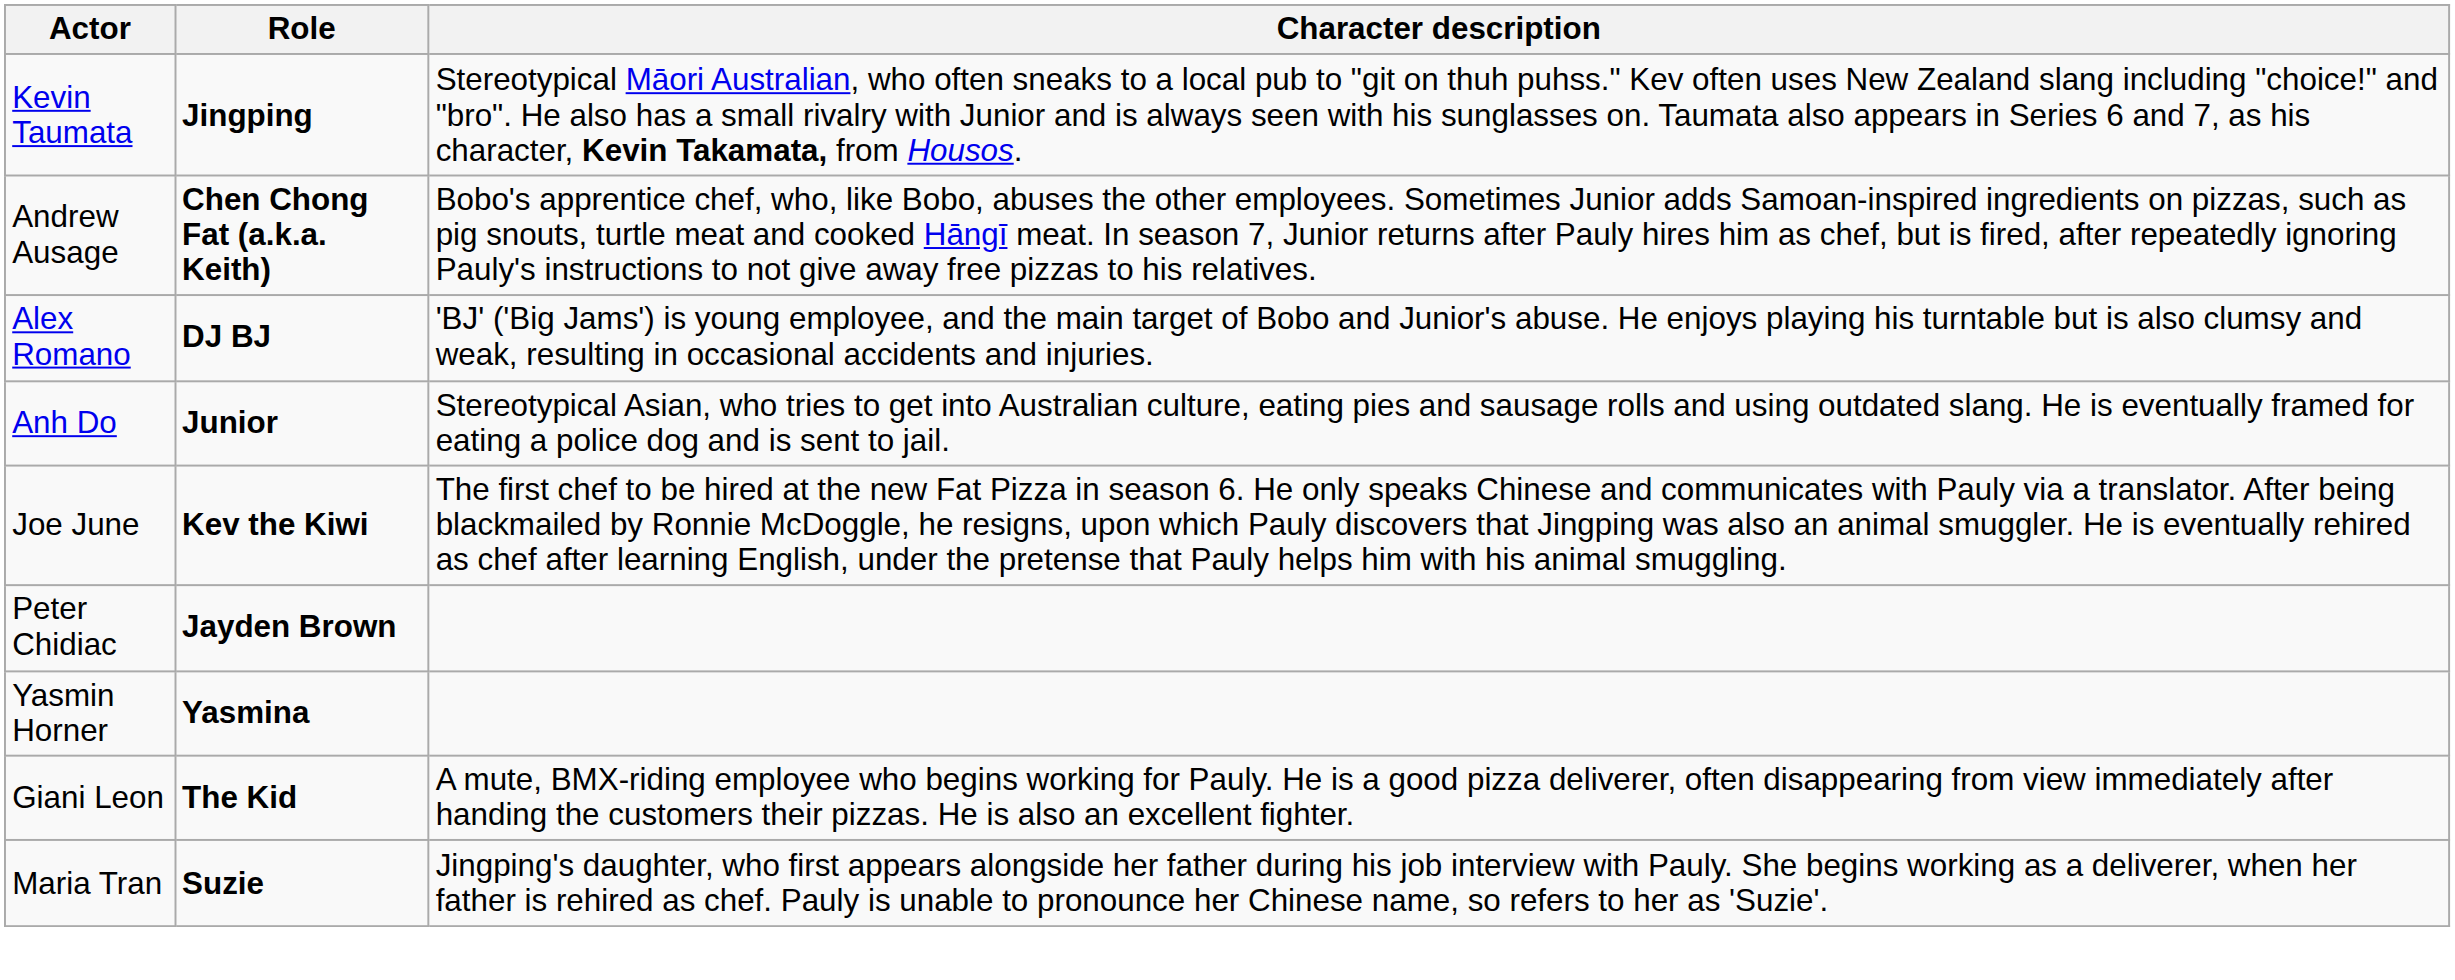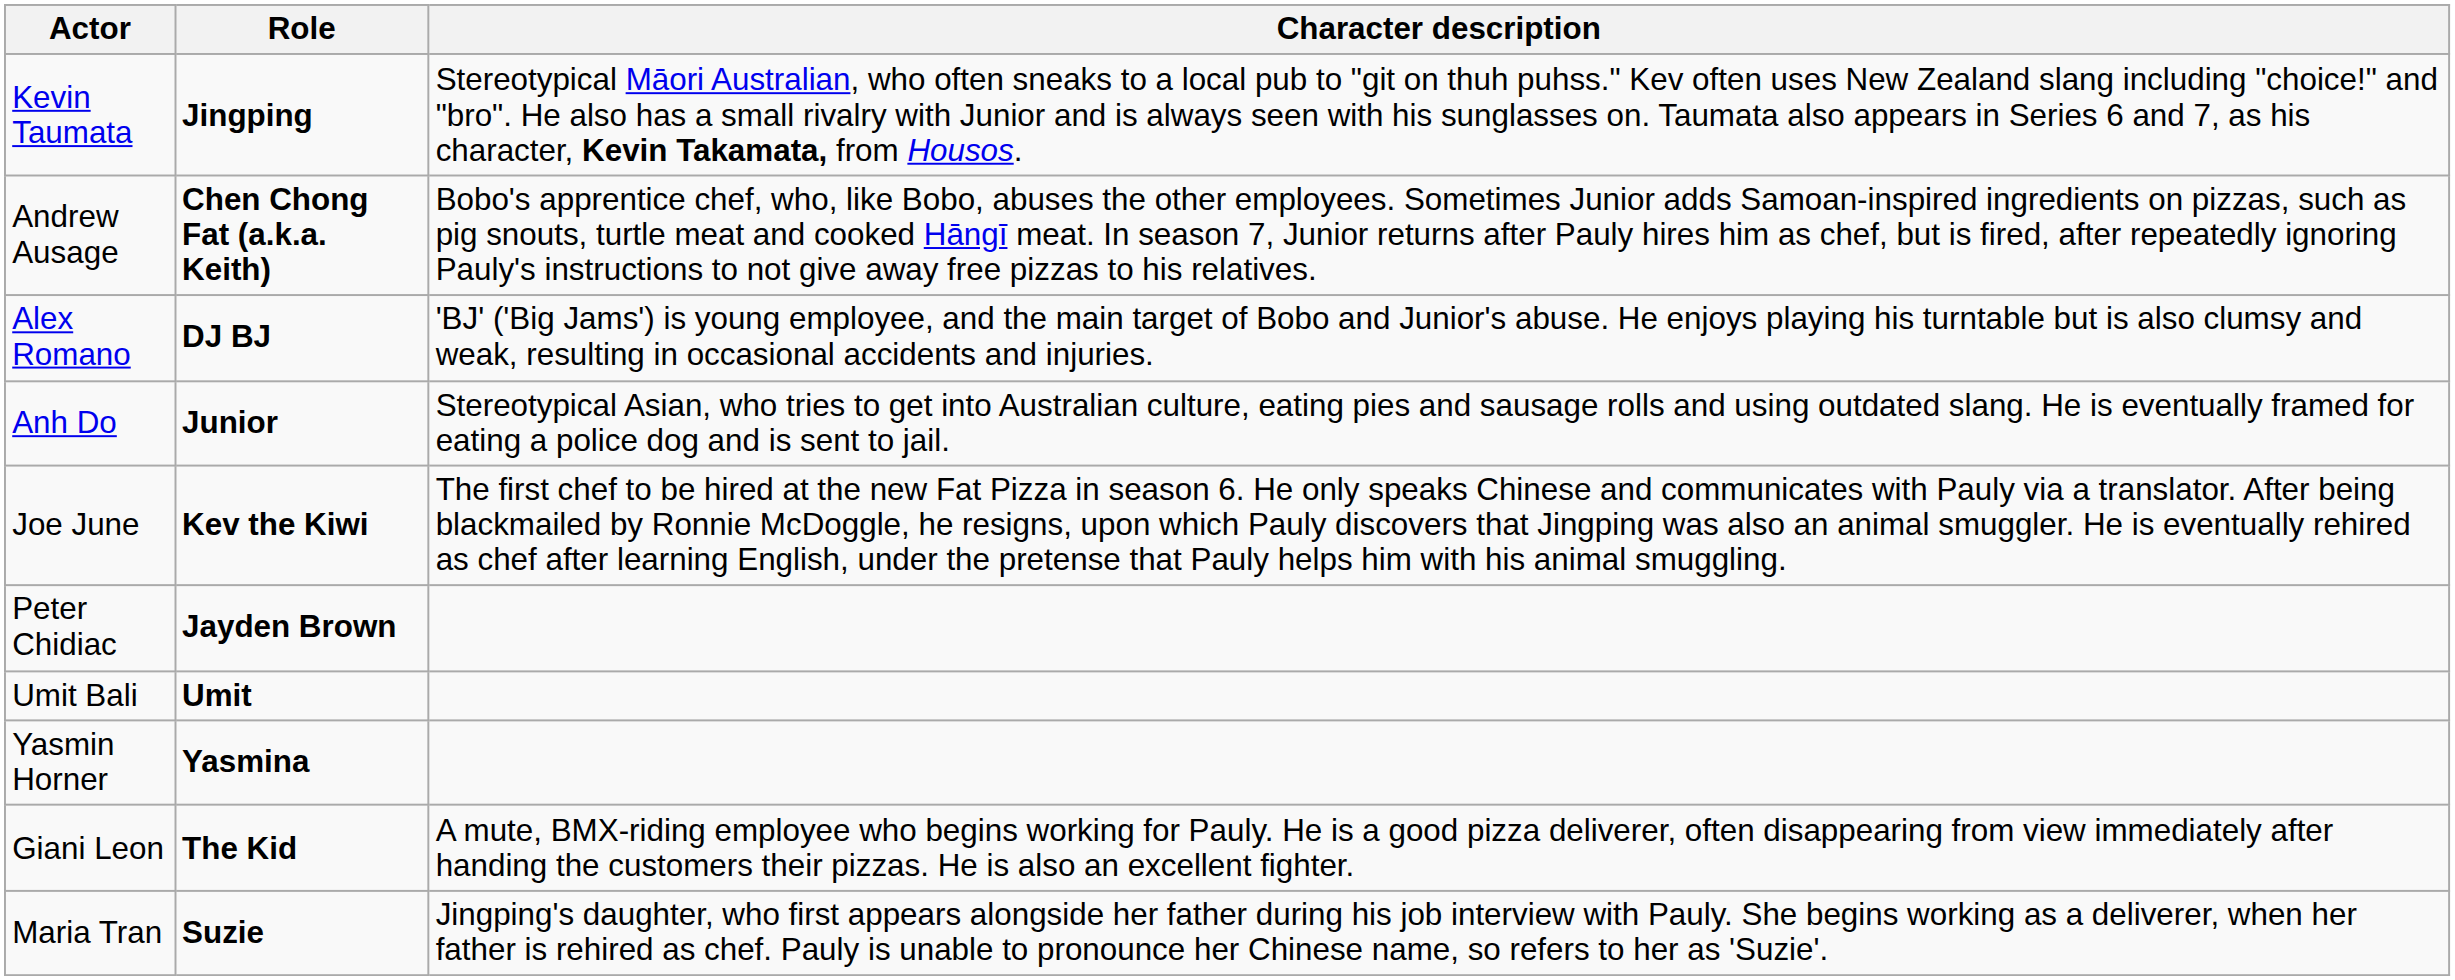 <table class="wikitable">
 <tr>
 <th>Actor</th>
 <th>Role</th>
 <th>Character description</th>
 </tr>
 <tr>
 <td><a href='#'>Kevin Taumata</a></td>
 <td><strong>Jingping</strong></td>
 <td>Stereotypical <a href='#'>Māori Australian</a>, who often sneaks to a local pub to "git on thuh puhss." Kev often uses New Zealand slang including "choice!" and "bro". He also has a small rivalry with Junior and is always seen with his sunglasses on. Taumata also appears in Series 6 and 7, as his character, <strong>Kevin Takamata,</strong> from <em><a href='#'>Housos</a></em>.</td>
 </tr>
 <tr>
 <td>Andrew Ausage</td>
 <td><strong>Chen Chong Fat (a.k.a. Keith)</strong></td>
 <td>Bobo's apprentice chef, who, like Bobo, abuses the other employees. Sometimes Junior adds Samoan-inspired ingredients on pizzas, such as pig snouts, turtle meat and cooked <a href='#'>Hāngī</a> meat. In season 7, Junior returns after Pauly hires him as chef, but is fired, after repeatedly ignoring Pauly's instructions to not give away free pizzas to his relatives.</td>
 </tr>
 <tr>
 <td><a href='#'>Alex Romano</a></td>
 <td><strong>DJ BJ</strong></td>
 <td>'BJ' ('Big Jams') is young employee, and the main target of Bobo and Junior's abuse. He enjoys playing his turntable but is also clumsy and weak, resulting in occasional accidents and injuries.</td>
 </tr>
 <tr>
 <td><a href='#'>Anh Do</a></td>
 <td><strong>Junior</strong></td>
 <td>Stereotypical Asian, who tries to get into Australian culture, eating pies and sausage rolls and using outdated slang. He is eventually framed for eating a police dog and is sent to jail.</td>
 </tr>
 <tr>
 <td>Joe June</td>
 <td><strong>Kev the Kiwi</strong></td>
 <td>The first chef to be hired at the new Fat Pizza in season 6. He only speaks Chinese and communicates with Pauly via a translator. After being blackmailed by Ronnie McDoggle, he resigns, upon which Pauly discovers that Jingping was also an animal smuggler. He is eventually rehired as chef after learning English, under the pretense that Pauly helps him with his animal smuggling.</td>
 </tr>
 <tr>
 <td>Peter Chidiac</td>
 <td><strong>Jayden Brown</strong></td>
 <td></td>
 </tr>
 <tr>
+<td>Umit Bali</td>
+<td><strong>Umit</strong></td>
+<td></td>
+</tr>
+<tr>
 <td>Yasmin Horner</td>
 <td><strong>Yasmina</strong></td>
 <td></td>
 </tr>
 <tr>
 <td>Giani Leon</td>
 <td><strong>The Kid</strong></td>
 <td>A mute, BMX-riding employee who begins working for Pauly. He is a good pizza deliverer, often disappearing from view immediately after handing the customers their pizzas. He is also an excellent fighter.</td>
 </tr>
 <tr>
 <td>Maria Tran</td>
 <td><strong>Suzie</strong></td>
 <td>Jingping's daughter, who first appears alongside her father during his job interview with Pauly. She begins working as a deliverer, when her father is rehired as chef. Pauly is unable to pronounce her Chinese name, so refers to her as 'Suzie'.</td>
 </tr>
 </table>
